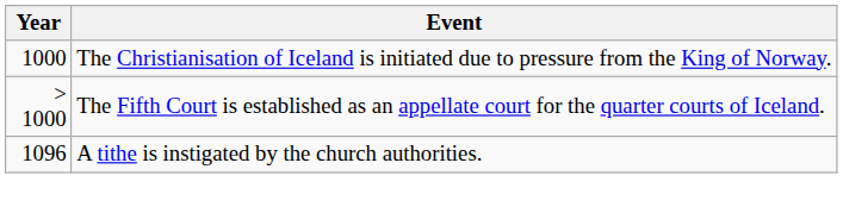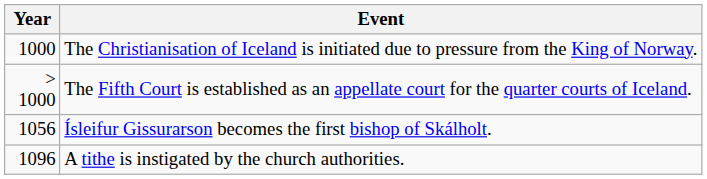 <table class="wikitable">
 <tr>
 <th style="width: 40px">Year</th>
 <th>Event</th>
 </tr>
 <tr>
 <td style="text-align: right;">1000</td>
 <td>The <a href='#'>Christianisation of Iceland</a> is initiated due to pressure from the <a href='#'>King of Norway</a>.</td>
 </tr>
 <tr>
 <td style="text-align: right;">> 1000</td>
 <td>The <a href='#'>Fifth Court</a> is established as an <a href='#'>appellate court</a> for the <a href='#'>quarter courts of Iceland</a>.</td>
 </tr>
 <tr>
+<td style="text-align: right;">1056</td>
+<td><a href='#'>Ísleifur Gissurarson</a> becomes the first <a href='#'>bishop of Skálholt</a>.</td>
+</tr>
+<tr>
 <td style="text-align: right;">1096</td>
 <td>A <a href='#'>tithe</a> is instigated by the church authorities.</td>
 </tr>
 </table>
